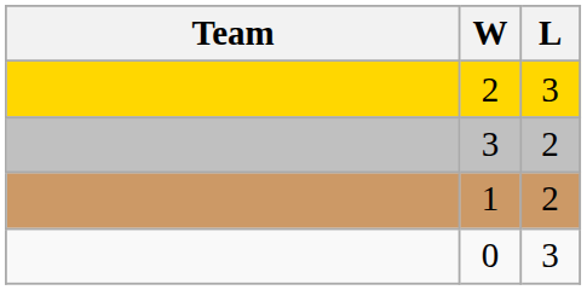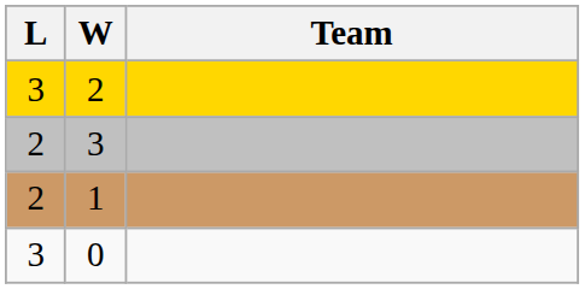 <table class="wikitable" style="text-align:center;">
 <tr>
+<th width=20px>L</th>
+<th width=20px>W</th>
 <th width=200px>Team</th>
-<th width=20px>W</th>
-<th width=20px>L</th>
 </tr>
 <tr bgcolor="gold">
+<td>3</td>
+<td>2</td>
 <td align=left></td>
+</tr>
+<tr bgcolor="silver">
 <td>2</td>
 <td>3</td>
-</tr>
-<tr bgcolor="silver">
 <td align=left></td>
-<td>3</td>
-<td>2</td>
 </tr>
 <tr bgcolor="CC9966">
+<td>2</td>
+<td>1</td>
 <td align=left></td>
-<td>1</td>
-<td>2</td>
 </tr>
 <tr>
+<td>3</td>
+<td>0</td>
 <td align=left></td>
-<td>0</td>
-<td>3</td>
 </tr>
 </table>
